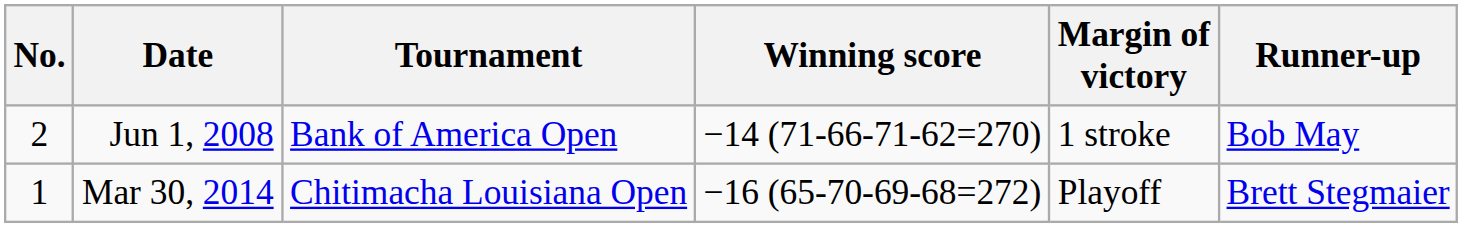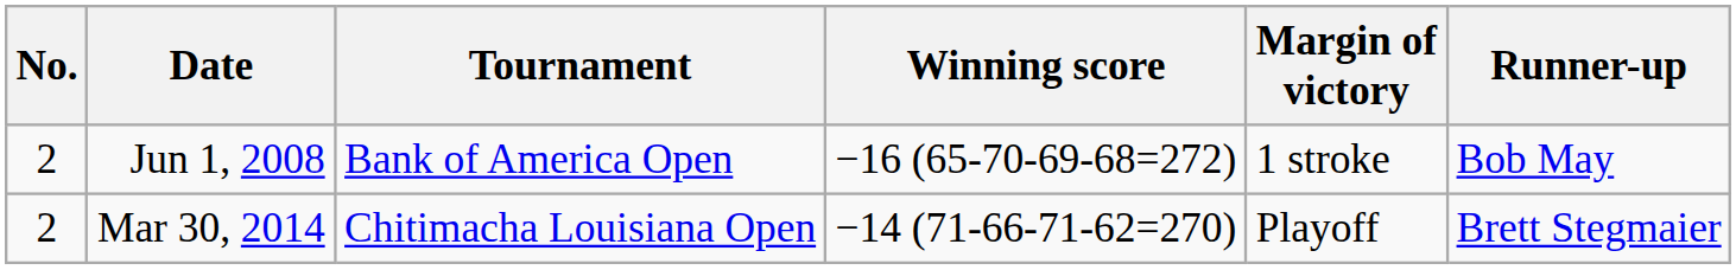 <table class="wikitable" style="font-size:95%;">
 <tr>
 <th>No.</th>
 <th>Date</th>
 <th>Tournament</th>
 <th>Winning score</th>
 <th>Margin of<br>victory</th>
 <th>Runner-up</th>
 </tr>
 <tr>
 <td align=center>2</td>
 <td align=right>Jun 1, <a href='#'>2008</a></td>
 <td><a href='#'>Bank of America Open</a></td>
-<td>−14 (71-66-71-62=270)</td>
+<td>−16 (65-70-69-68=272)</td>
 <td>1 stroke</td>
 <td> <a href='#'>Bob May</a></td>
 </tr>
 <tr>
-<td align=center>1</td>
+<td align=center>2</td>
 <td align=right>Mar 30, <a href='#'>2014</a></td>
 <td><a href='#'>Chitimacha Louisiana Open</a></td>
-<td>−16 (65-70-69-68=272)</td>
+<td>−14 (71-66-71-62=270)</td>
 <td>Playoff</td>
 <td> <a href='#'>Brett Stegmaier</a></td>
 </tr>
 </table>
